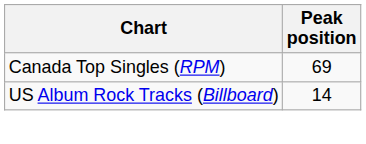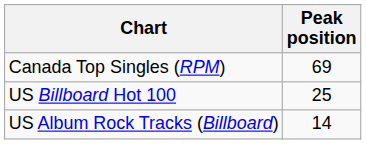 <table class="wikitable sortable">
 <tr>
 <th>Chart</th>
 <th>Peak<br>position</th>
 </tr>
 <tr>
 <td>Canada Top Singles (<em><a href='#'>RPM</a></em>)</td>
 <td align="center">69</td>
 </tr>
 <tr>
+<td>US <a href='#'><em>Billboard</em> Hot 100</a></td>
+<td align="center">25</td>
+</tr>
+<tr>
 <td>US <a href='#'>Album Rock Tracks</a> (<em><a href='#'>Billboard</a></em>)</td>
 <td align="center">14</td>
 </tr>
 </table>
